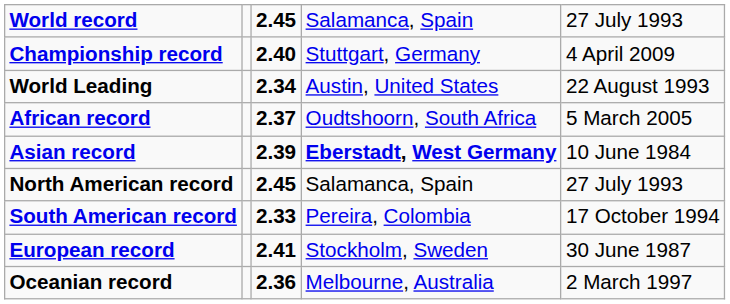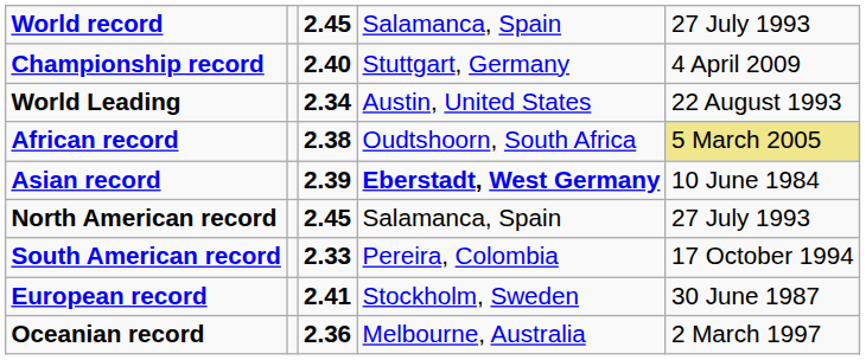 <table class="wikitable">
 <tr>
 <td><strong><a href='#'>World record</a></strong></td>
 <td></td>
 <td><strong>2.45</strong></td>
 <td><a href='#'>Salamanca</a>, <a href='#'>Spain</a></td>
 <td>27 July 1993</td>
 </tr>
 <tr>
 <td><strong><a href='#'>Championship record</a></strong></td>
 <td></td>
 <td><strong>2.40</strong></td>
 <td><a href='#'>Stuttgart</a>, <a href='#'>Germany</a></td>
 <td>4 April 2009</td>
 </tr>
 <tr>
 <td><strong>World Leading</strong></td>
 <td></td>
 <td><strong>2.34</strong></td>
 <td><a href='#'>Austin</a>, <a href='#'>United States</a></td>
 <td>22 August 1993</td>
 </tr>
 <tr>
 <td><strong><a href='#'>African record</a></strong></td>
 <td></td>
-<td><strong>2.37</strong></td>
+<td><strong>2.38</strong></td>
 <td><a href='#'>Oudtshoorn</a>, <a href='#'>South Africa</a></td>
-<td>5 March 2005</td>
+<td style="background: khaki;">5 March 2005</td>
 </tr>
 <tr>
 <td><strong><a href='#'>Asian record</a></strong></td>
 <td></td>
 <td><strong>2.39</strong></td>
 <td><strong><a href='#'>Eberstadt</a>, <a href='#'>West Germany</a></strong></td>
 <td>10 June 1984</td>
 </tr>
 <tr>
 <td><strong>North American record</strong></td>
 <td></td>
 <td><strong>2.45</strong></td>
 <td>Salamanca, Spain</td>
 <td>27 July 1993</td>
 </tr>
 <tr>
 <td><strong><a href='#'>South American record</a></strong></td>
 <td></td>
 <td><strong>2.33</strong></td>
 <td><a href='#'>Pereira</a>, <a href='#'>Colombia</a></td>
 <td>17 October 1994</td>
 </tr>
 <tr>
 <td><strong><a href='#'>European record</a></strong></td>
 <td></td>
 <td><strong>2.41</strong></td>
 <td><a href='#'>Stockholm</a>, <a href='#'>Sweden</a></td>
 <td>30 June 1987</td>
 </tr>
 <tr>
 <td><strong>Oceanian record</strong></td>
 <td></td>
 <td><strong>2.36</strong></td>
 <td><a href='#'>Melbourne</a>, <a href='#'>Australia</a></td>
 <td>2 March 1997</td>
 </tr>
 </table>
